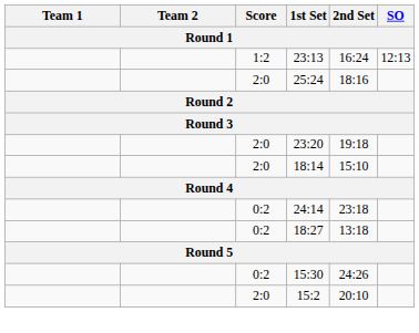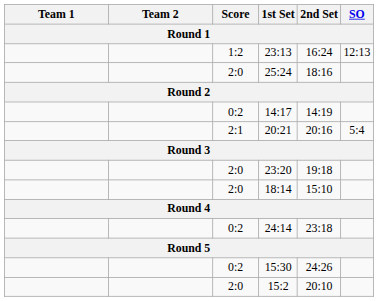 <table class="wikitable" style="text-align: center; font-size:90% ">
 <tr>
 <th align="right" width="120">Team 1</th>
 <th align="left" width="120">Team 2</th>
 <th width="50">Score</th>
 <th>1st Set</th>
 <th>2nd Set</th>
 <th><a href='#'>SO</a></th>
 </tr>
 <tr>
 <th colspan="6">Round 1</th>
 </tr>
 <tr>
 <td align="right"></td>
 <td align="left"></td>
 <td align="center">1:2</td>
 <td>23:13</td>
 <td>16:24</td>
 <td>12:13</td>
 </tr>
 <tr>
 <td align="right"></td>
 <td align="left"></td>
 <td align="center">2:0</td>
 <td>25:24</td>
 <td>18:16</td>
 <td></td>
 </tr>
 <tr>
 <th colspan="6">Round 2</th>
 </tr>
 <tr>
+<td align="right"></td>
+<td align="left"></td>
+<td align="center">0:2</td>
+<td>14:17</td>
+<td>14:19</td>
+<td></td>
+</tr>
+<tr>
+<td align="right"></td>
+<td align="left"></td>
+<td align="center">2:1</td>
+<td>20:21</td>
+<td>20:16</td>
+<td>5:4</td>
+</tr>
+<tr>
 <th colspan="6">Round 3</th>
 </tr>
 <tr>
 <td align="right"></td>
 <td align="left"></td>
 <td align="center">2:0</td>
 <td>23:20</td>
 <td>19:18</td>
 <td></td>
 </tr>
 <tr>
 <td align="right"></td>
 <td align="left"></td>
 <td align="center">2:0</td>
 <td>18:14</td>
 <td>15:10</td>
 <td></td>
 </tr>
 <tr>
 <th colspan="6">Round 4</th>
 </tr>
 <tr>
 <td align="right"></td>
 <td align="left"></td>
 <td align="center">0:2</td>
 <td>24:14</td>
 <td>23:18</td>
 <td></td>
 </tr>
 <tr>
-<td align="right"></td>
-<td align="left"></td>
-<td align="center">0:2</td>
-<td>18:27</td>
-<td>13:18</td>
-<td></td>
-</tr>
-<tr>
 <th colspan="6">Round 5</th>
 </tr>
 <tr>
 <td align="right"></td>
 <td align="left"></td>
 <td align="center">0:2</td>
 <td>15:30</td>
 <td>24:26</td>
 <td></td>
 </tr>
 <tr>
 <td align="right"></td>
 <td align="left"></td>
 <td align="center">2:0</td>
 <td>15:2</td>
 <td>20:10</td>
 <td></td>
 </tr>
 </table>
